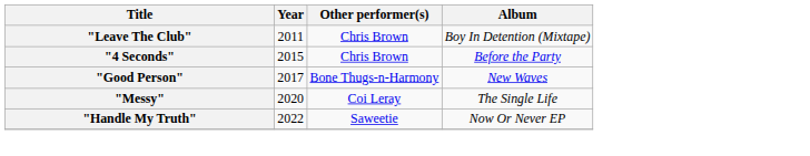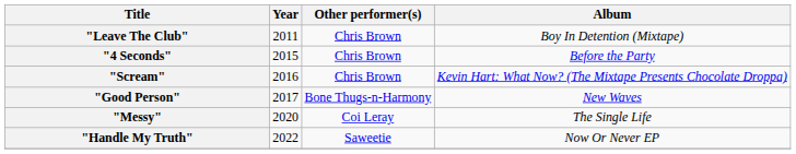 <table class="wikitable plainrowheaders" style="text-align:center;">
 <tr>
 <th scope="col" style="width:20em;">Title</th>
 <th scope="col">Year</th>
 <th scope="col">Other performer(s)</th>
 <th scope="col">Album</th>
 </tr>
 <tr>
 <th scope="row">"Leave The Club"</th>
 <td>2011</td>
 <td><a href='#'>Chris Brown</a></td>
 <td><em>Boy In Detention (Mixtape)</em></td>
 </tr>
 <tr>
 <th scope="row">"4 Seconds"</th>
 <td>2015</td>
 <td><a href='#'>Chris Brown</a></td>
 <td><em><a href='#'>Before the Party</a></em></td>
+</tr>
+<tr>
+<th scope="row">"Scream"</th>
+<td>2016</td>
+<td><a href='#'>Chris Brown</a></td>
+<td><em><a href='#'>Kevin Hart: What Now? (The Mixtape Presents Chocolate Droppa)</a></em></td>
 </tr>
 <tr>
 <th scope="row">"Good Person"</th>
 <td>2017</td>
 <td><a href='#'>Bone Thugs-n-Harmony</a></td>
 <td><em><a href='#'>New Waves</a></em></td>
 </tr>
 <tr>
 <th scope="row">"Messy"</th>
 <td>2020</td>
 <td><a href='#'>Coi Leray</a></td>
 <td><em>The Single Life</em></td>
 </tr>
 <tr>
 <th scope="row">"Handle My Truth"</th>
 <td>2022</td>
 <td><a href='#'>Saweetie</a></td>
 <td><em>Now Or Never EP</em></td>
 </tr>
 <tr>
 </tr>
 </table>
